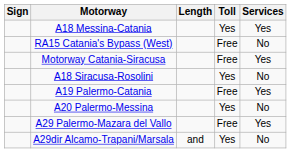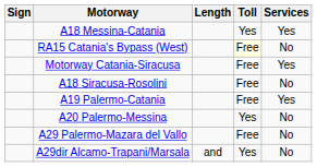 <table class="wikitable">
 <tr>
 <th style="text-align:center;">Sign</th>
 <th style="text-align:center;">Motorway</th>
 <th style="text-align:center;">Length</th>
 <th style="text-align:center;">Toll</th>
 <th style="text-align:center;">Services</th>
 </tr>
 <tr>
 <td align=center></td>
 <td align=center><a href='#'>A18 Messina-Catania</a></td>
 <td align=center></td>
 <td align=center> Yes</td>
 <td align=center> Yes</td>
 </tr>
 <tr>
 <td align=center></td>
 <td align=center><a href='#'>RA15 Catania's Bypass (West)</a></td>
 <td align=center></td>
-<td align=center>Free</td>
+<td align=center style="background: lightyellow;">Free</td>
 <td align=center>No</td>
 </tr>
 <tr>
 <td align=center></td>
 <td align=center><a href='#'>Motorway Catania-Siracusa</a></td>
 <td align=center></td>
 <td align=center>Free</td>
 <td align=center> Yes</td>
 </tr>
 <tr>
 <td align=center></td>
 <td align=center><a href='#'>A18 Siracusa-Rosolini</a></td>
 <td align=center></td>
-<td align=center> Yes</td>
+<td align=center>Free</td>
 <td align=center>No</td>
 </tr>
 <tr>
 <td align=center></td>
 <td align=center><a href='#'>A19 Palermo-Catania</a></td>
 <td align=center></td>
 <td align=center>Free</td>
 <td align=center> Yes</td>
 </tr>
 <tr>
 <td align=center></td>
 <td align=center><a href='#'>A20 Palermo-Messina</a></td>
 <td align=center></td>
 <td align=center> Yes</td>
 <td align=center>No</td>
 </tr>
 <tr>
 <td align=center></td>
 <td align=center><a href='#'>A29 Palermo-Mazara del Vallo</a></td>
 <td align=center></td>
 <td align=center>Free</td>
-<td align=center> Yes</td>
+<td align=center>No</td>
 </tr>
 <tr>
 <td align=center></td>
 <td align=center><a href='#'>A29dir Alcamo-Trapani/Marsala</a></td>
 <td align=center> and<br></td>
 <td align=center> Yes</td>
 <td align=center>No</td>
 </tr>
 </table>
